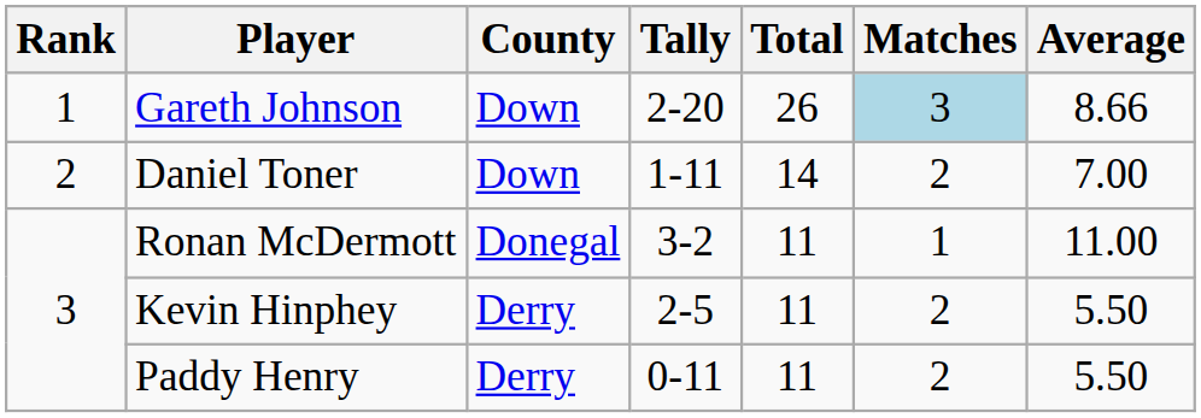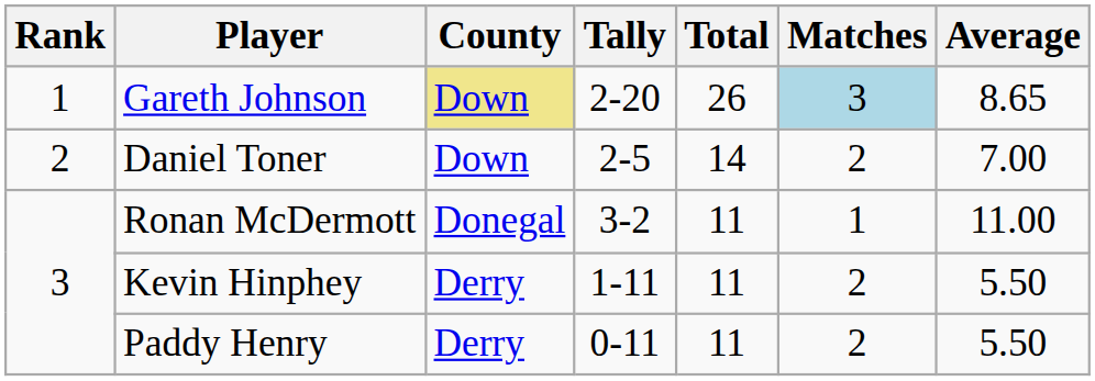 <table class="wikitable">
 <tr>
 <th>Rank</th>
 <th>Player</th>
 <th>County</th>
 <th>Tally</th>
 <th>Total</th>
 <th>Matches</th>
 <th>Average</th>
 </tr>
 <tr>
 <td rowspan=1 align=center>1</td>
 <td><a href='#'>Gareth Johnson</a></td>
-<td><a href='#'>Down</a></td>
+<td style="background: khaki;"><a href='#'>Down</a></td>
 <td align=center>2-20</td>
 <td align=center>26</td>
 <td align=center style="background: lightblue;">3</td>
-<td align=center>8.66</td>
+<td align=center>8.65</td>
 </tr>
 <tr>
 <td rowspan=1 align=center>2</td>
 <td>Daniel Toner</td>
 <td><a href='#'>Down</a></td>
-<td align=center>1-11</td>
+<td align=center>2-5</td>
 <td align=center>14</td>
 <td align=center>2</td>
 <td align=center>7.00</td>
 </tr>
 <tr>
 <td rowspan=3 align=center>3</td>
 <td>Ronan McDermott</td>
 <td><a href='#'>Donegal</a></td>
 <td align=center>3-2</td>
 <td align=center>11</td>
 <td align=center>1</td>
 <td align=center>11.00</td>
 </tr>
 <tr>
 <td>Kevin Hinphey</td>
 <td><a href='#'>Derry</a></td>
-<td align=center>2-5</td>
+<td align=center>1-11</td>
 <td align=center>11</td>
 <td align=center>2</td>
 <td align=center>5.50</td>
 </tr>
 <tr>
 <td>Paddy Henry</td>
 <td><a href='#'>Derry</a></td>
 <td align=center>0-11</td>
 <td align=center>11</td>
 <td align=center>2</td>
 <td align=center>5.50</td>
 </tr>
 </table>
